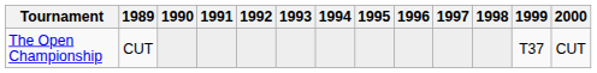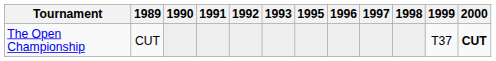 <table class="wikitable" style="font-size:95%;text-align:center;">
 <tr>
 <th>Tournament</th>
 <th>1989</th>
 <th>1990</th>
 <th>1991</th>
 <th>1992</th>
 <th>1993</th>
-<th>1994</th>
 <th>1995</th>
 <th>1996</th>
 <th>1997</th>
 <th>1998</th>
 <th>1999</th>
 <th>2000</th>
 </tr>
 <tr>
 <td align=left><a href='#'>The Open Championship</a></td>
 <td>CUT</td>
 <td style="background:#eeeeee;"></td>
 <td style="background:#eeeeee;"></td>
 <td style="background:#eeeeee;"></td>
 <td style="background:#eeeeee;"></td>
 <td style="background:#eeeeee;"></td>
 <td style="background:#eeeeee;"></td>
 <td style="background:#eeeeee;"></td>
 <td style="background:#eeeeee;"></td>
-<td style="background:#eeeeee;"></td>
 <td>T37</td>
-<td>CUT</td>
+<td><strong>CUT</strong></td>
 </tr>
 </table>
